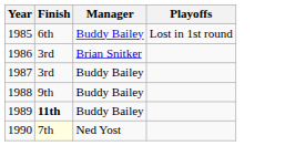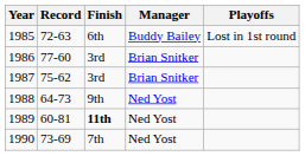 <table class="wikitable">
 <tr>
 <th>Year</th>
+<th>Record</th>
 <th>Finish</th>
 <th>Manager</th>
 <th>Playoffs</th>
 </tr>
 <tr>
 <td>1985</td>
+<td>72-63</td>
 <td>6th</td>
 <td><a href='#'>Buddy Bailey</a></td>
 <td>Lost in 1st round</td>
 </tr>
 <tr>
 <td>1986</td>
+<td>77-60</td>
 <td>3rd</td>
 <td><a href='#'>Brian Snitker</a></td>
 <td></td>
 </tr>
 <tr>
 <td>1987</td>
+<td>75-62</td>
 <td>3rd</td>
-<td>Buddy Bailey</td>
+<td><a href='#'>Brian Snitker</a></td>
 <td></td>
 </tr>
 <tr>
 <td>1988</td>
+<td>64-73</td>
 <td>9th</td>
-<td>Buddy Bailey</td>
+<td><a href='#'>Ned Yost</a></td>
 <td></td>
 </tr>
 <tr>
 <td>1989</td>
+<td>60-81</td>
 <td><strong>11th</strong></td>
-<td>Buddy Bailey</td>
+<td>Ned Yost</td>
 <td></td>
 </tr>
 <tr>
 <td>1990</td>
-<td style="background: lightyellow;">7th</td>
+<td>73-69</td>
+<td>7th</td>
 <td>Ned Yost</td>
 <td></td>
 </tr>
 </table>
